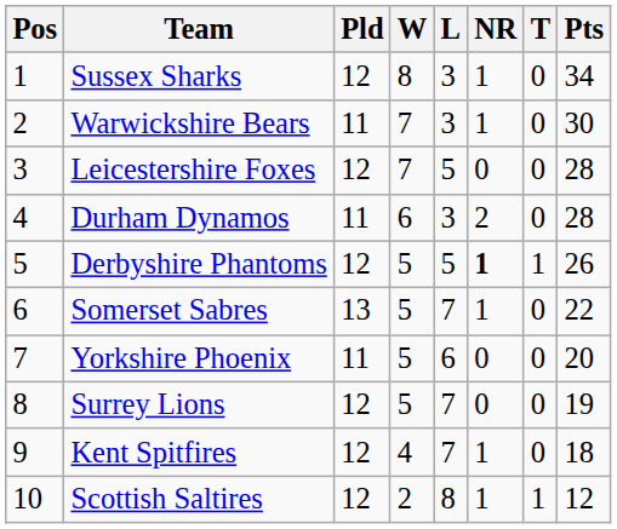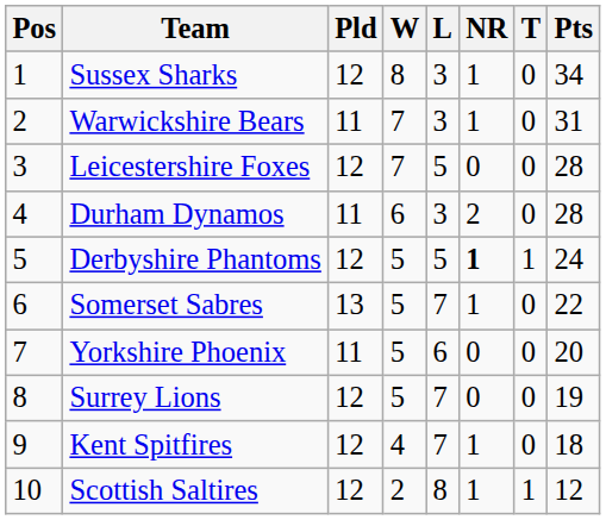 <table class="wikitable">
 <tr>
 <th>Pos</th>
 <th>Team</th>
 <th>Pld</th>
 <th>W</th>
 <th>L</th>
 <th>NR</th>
 <th>T</th>
 <th>Pts</th>
 </tr>
 <tr>
 <td>1</td>
 <td><a href='#'>Sussex Sharks</a></td>
 <td>12</td>
 <td>8</td>
 <td>3</td>
 <td>1</td>
 <td>0</td>
 <td>34</td>
 </tr>
 <tr>
 <td>2</td>
 <td><a href='#'>Warwickshire Bears</a></td>
 <td>11</td>
 <td>7</td>
 <td>3</td>
 <td>1</td>
 <td>0</td>
-<td>30</td>
+<td>31</td>
 </tr>
 <tr>
 <td>3</td>
 <td><a href='#'>Leicestershire Foxes</a></td>
 <td>12</td>
 <td>7</td>
 <td>5</td>
 <td>0</td>
 <td>0</td>
 <td>28</td>
 </tr>
 <tr>
 <td>4</td>
 <td><a href='#'>Durham Dynamos</a></td>
 <td>11</td>
 <td>6</td>
 <td>3</td>
 <td>2</td>
 <td>0</td>
 <td>28</td>
 </tr>
 <tr>
 <td>5</td>
 <td><a href='#'>Derbyshire Phantoms</a></td>
 <td>12</td>
 <td>5</td>
 <td>5</td>
 <td><strong>1</strong></td>
 <td>1</td>
-<td>26</td>
+<td>24</td>
 </tr>
 <tr>
 <td>6</td>
 <td><a href='#'>Somerset Sabres</a></td>
 <td>13</td>
 <td>5</td>
 <td>7</td>
 <td>1</td>
 <td>0</td>
 <td>22</td>
 </tr>
 <tr>
 <td>7</td>
 <td><a href='#'>Yorkshire Phoenix</a></td>
 <td>11</td>
 <td>5</td>
 <td>6</td>
 <td>0</td>
 <td>0</td>
 <td>20</td>
 </tr>
 <tr>
 <td>8</td>
 <td><a href='#'>Surrey Lions</a></td>
 <td>12</td>
 <td>5</td>
 <td>7</td>
 <td>0</td>
 <td>0</td>
 <td>19</td>
 </tr>
 <tr>
 <td>9</td>
 <td><a href='#'>Kent Spitfires</a></td>
 <td>12</td>
 <td>4</td>
 <td>7</td>
 <td>1</td>
 <td>0</td>
 <td>18</td>
 </tr>
 <tr>
 <td>10</td>
 <td><a href='#'>Scottish Saltires</a></td>
 <td>12</td>
 <td>2</td>
 <td>8</td>
 <td>1</td>
 <td>1</td>
 <td>12</td>
 </tr>
 </table>
